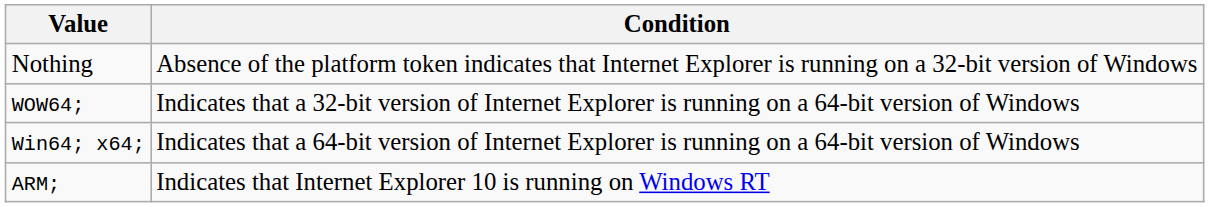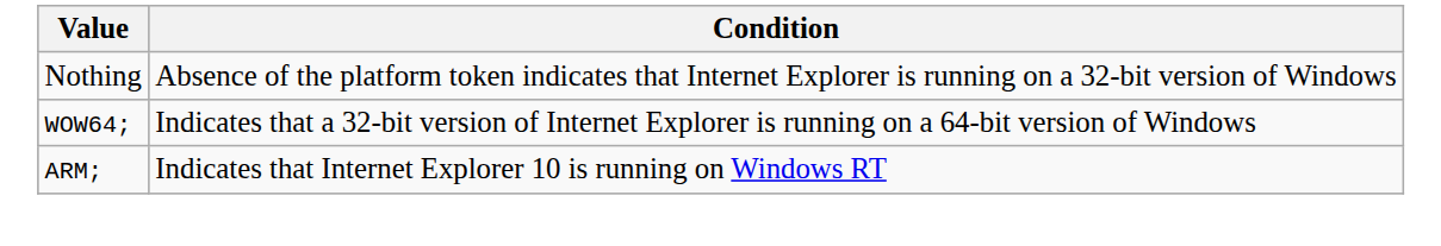 <table class="wikitable" style="margin:auto">
 <tr>
 <th>Value</th>
 <th>Condition</th>
 </tr>
 <tr>
 <td>Nothing</td>
 <td>Absence of the platform token indicates that Internet Explorer is running on a 32-bit version of Windows</td>
 </tr>
 <tr>
 <td><code>WOW64;</code></td>
 <td>Indicates that a 32-bit version of Internet Explorer is running on a 64-bit version of Windows</td>
 </tr>
 <tr>
-<td><code>Win64; x64;</code></td>
-<td>Indicates that a 64-bit version of Internet Explorer is running on a 64-bit version of Windows</td>
-</tr>
-<tr>
 <td><code>ARM;</code></td>
 <td>Indicates that Internet Explorer 10 is running on <a href='#'>Windows RT</a></td>
 </tr>
 </table>
